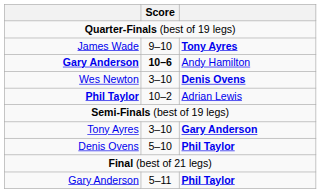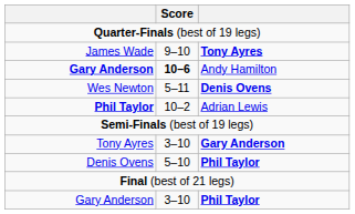 <table class=wikitable style="text-align:center">
 <tr>
 <th width=200></th>
 <th width=50>Score</th>
 <th width=200></th>
 </tr>
 <tr align=center>
 <td colspan="3"><strong>Quarter-Finals</strong> (best of 19 legs)</td>
 </tr>
 <tr align=left>
 <td align=right><a href='#'>James Wade</a> </td>
 <td align=center>9–10</td>
 <td> <strong><a href='#'>Tony Ayres</a></strong></td>
 </tr>
 <tr align=left>
 <td align=right><strong><a href='#'>Gary Anderson</a></strong> </td>
 <td align=center><strong>10–6</strong></td>
 <td> <a href='#'>Andy Hamilton</a></td>
 </tr>
 <tr align=left>
 <td align=right><a href='#'>Wes Newton</a> </td>
-<td align=center>3–10</td>
+<td align=center>5–11</td>
 <td> <strong><a href='#'>Denis Ovens</a></strong></td>
 </tr>
 <tr align=left>
 <td align=right><strong><a href='#'>Phil Taylor</a></strong> </td>
 <td align=center>10–2</td>
 <td> <a href='#'>Adrian Lewis</a></td>
 </tr>
 <tr align=center>
 <td colspan="3"><strong>Semi-Finals</strong> (best of 19 legs)</td>
 </tr>
 <tr align=left>
 <td align=right><a href='#'>Tony Ayres</a> </td>
 <td align=center>3–10</td>
 <td> <strong><a href='#'>Gary Anderson</a></strong></td>
 </tr>
 <tr align=left>
 <td align=right><a href='#'>Denis Ovens</a> </td>
 <td align=center>5–10</td>
 <td> <strong><a href='#'>Phil Taylor</a></strong></td>
 </tr>
 <tr align=center>
 <td colspan="3"><strong>Final</strong> (best of 21 legs)</td>
 </tr>
 <tr align=left>
 <td align=right><a href='#'>Gary Anderson</a> </td>
-<td align=center>5–11</td>
+<td align=center>3–10</td>
 <td> <strong><a href='#'>Phil Taylor</a></strong></td>
 </tr>
 </table>
